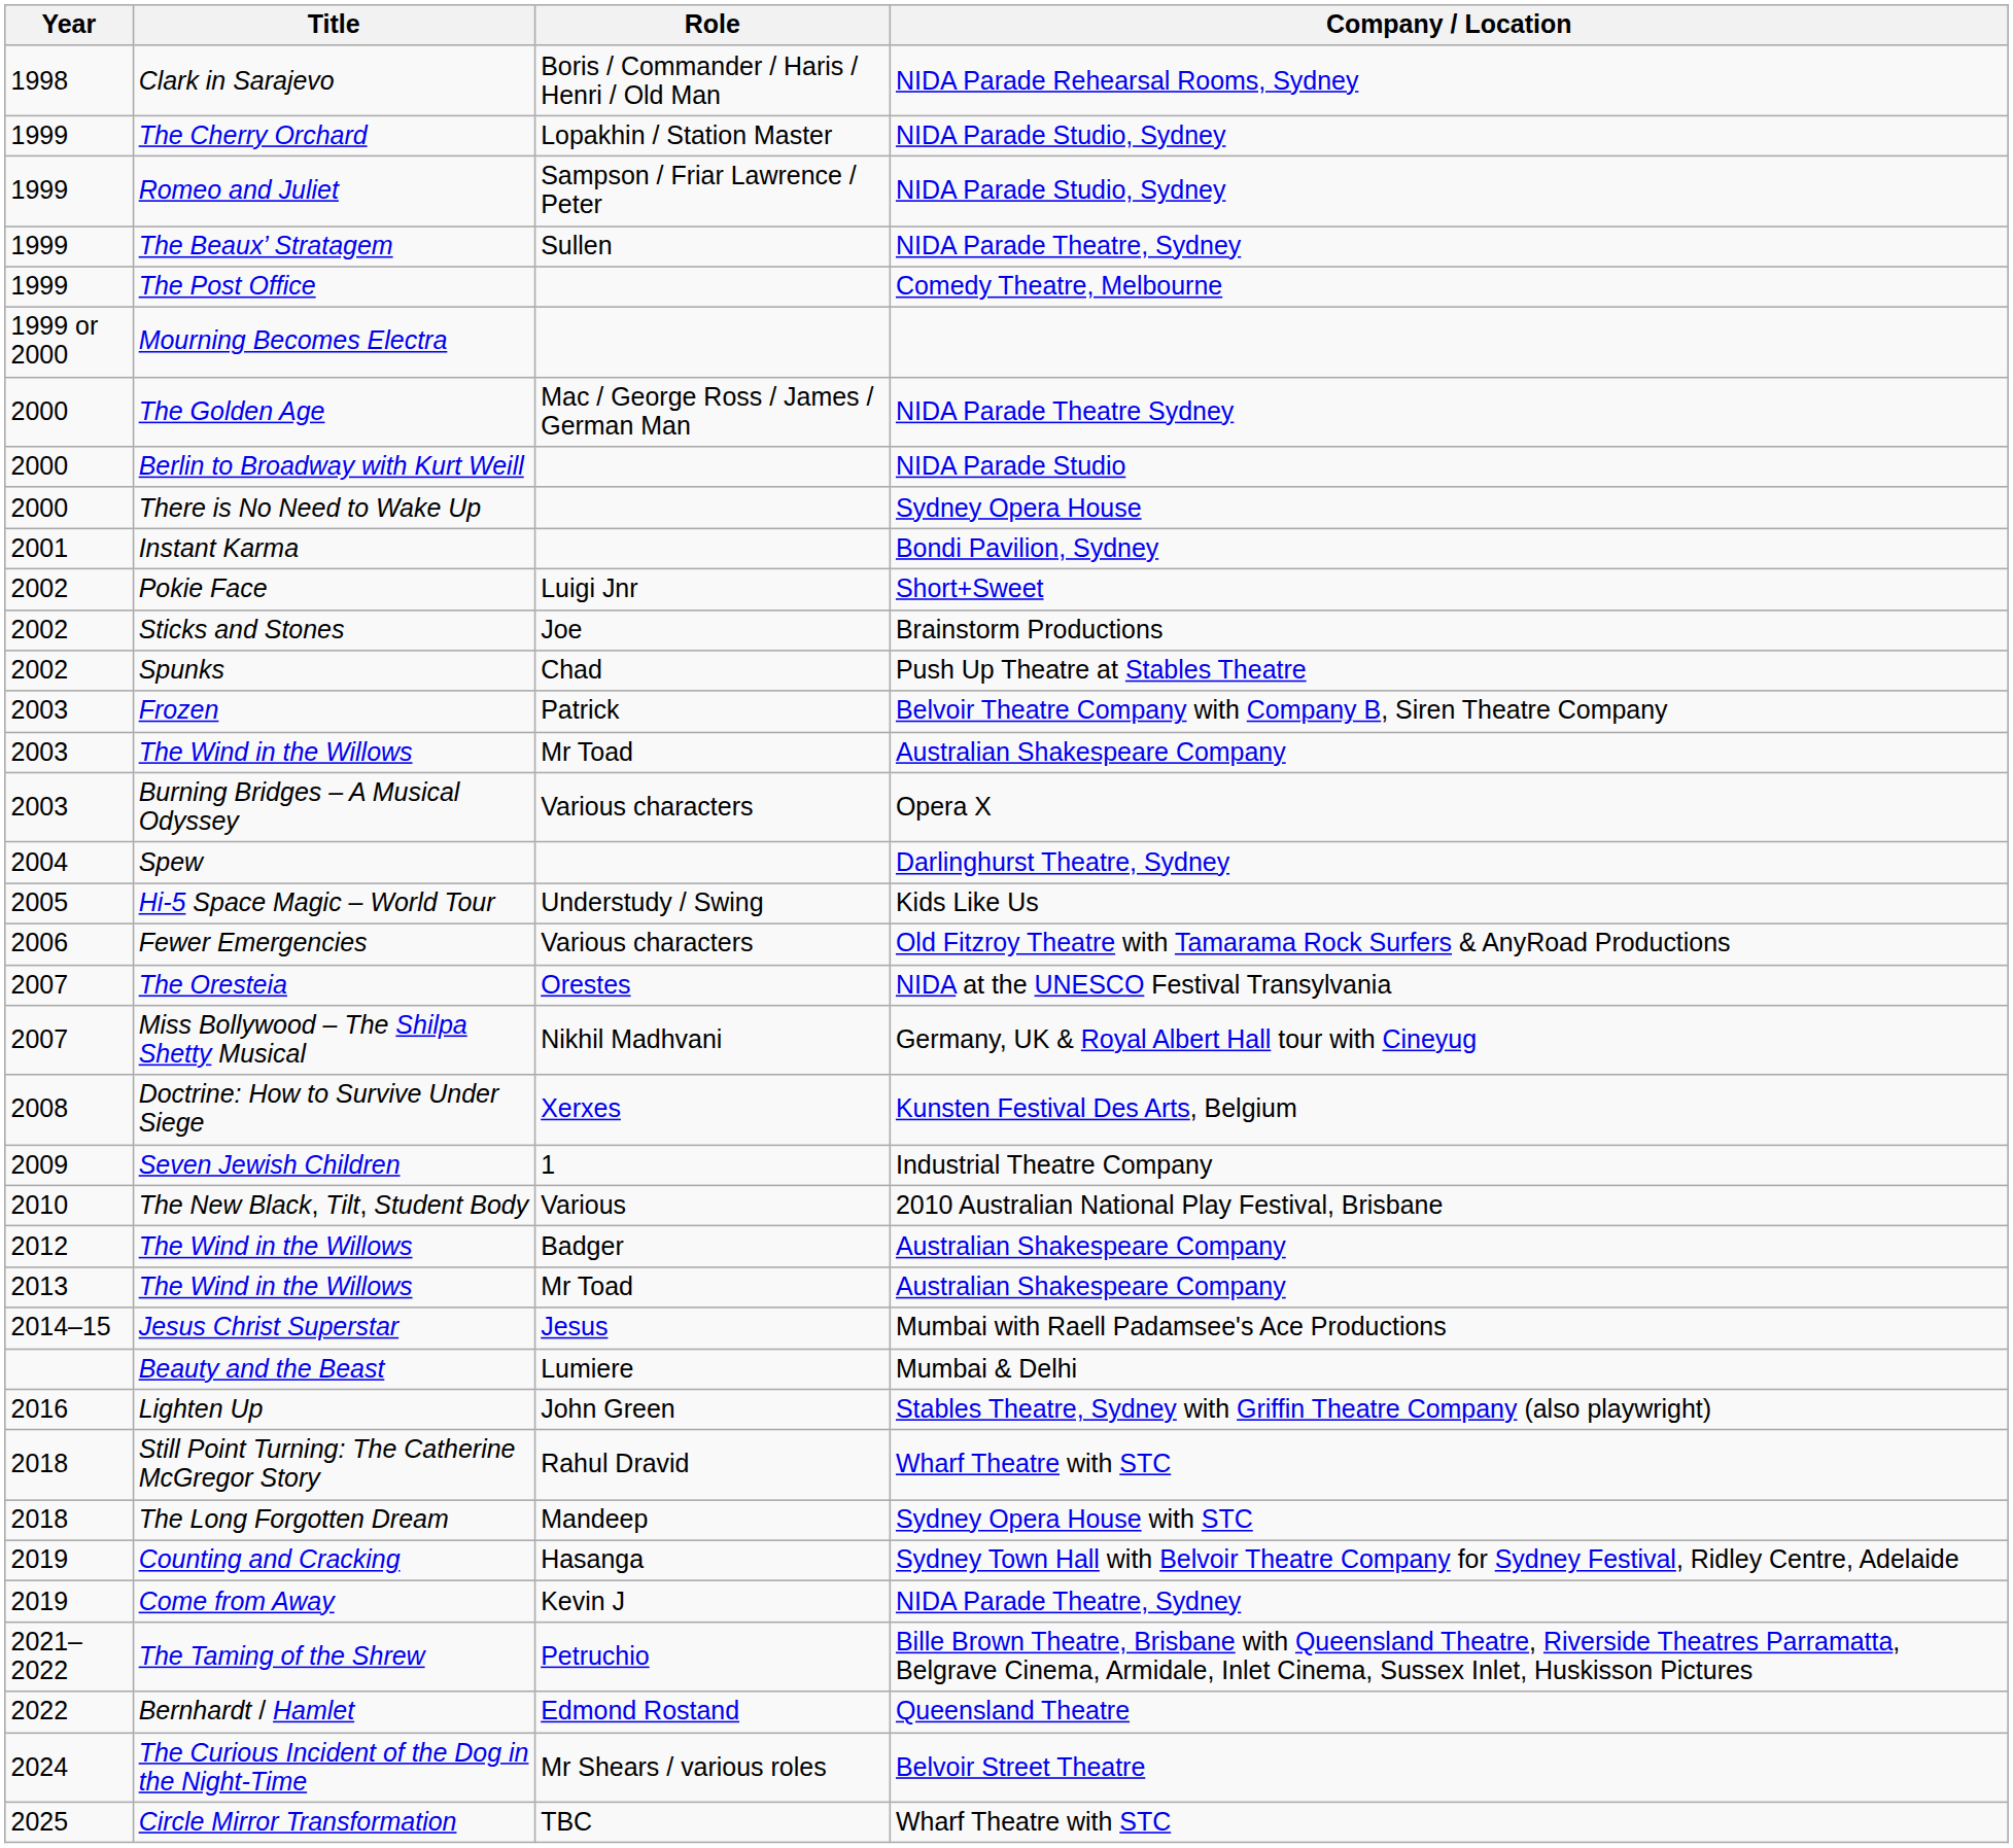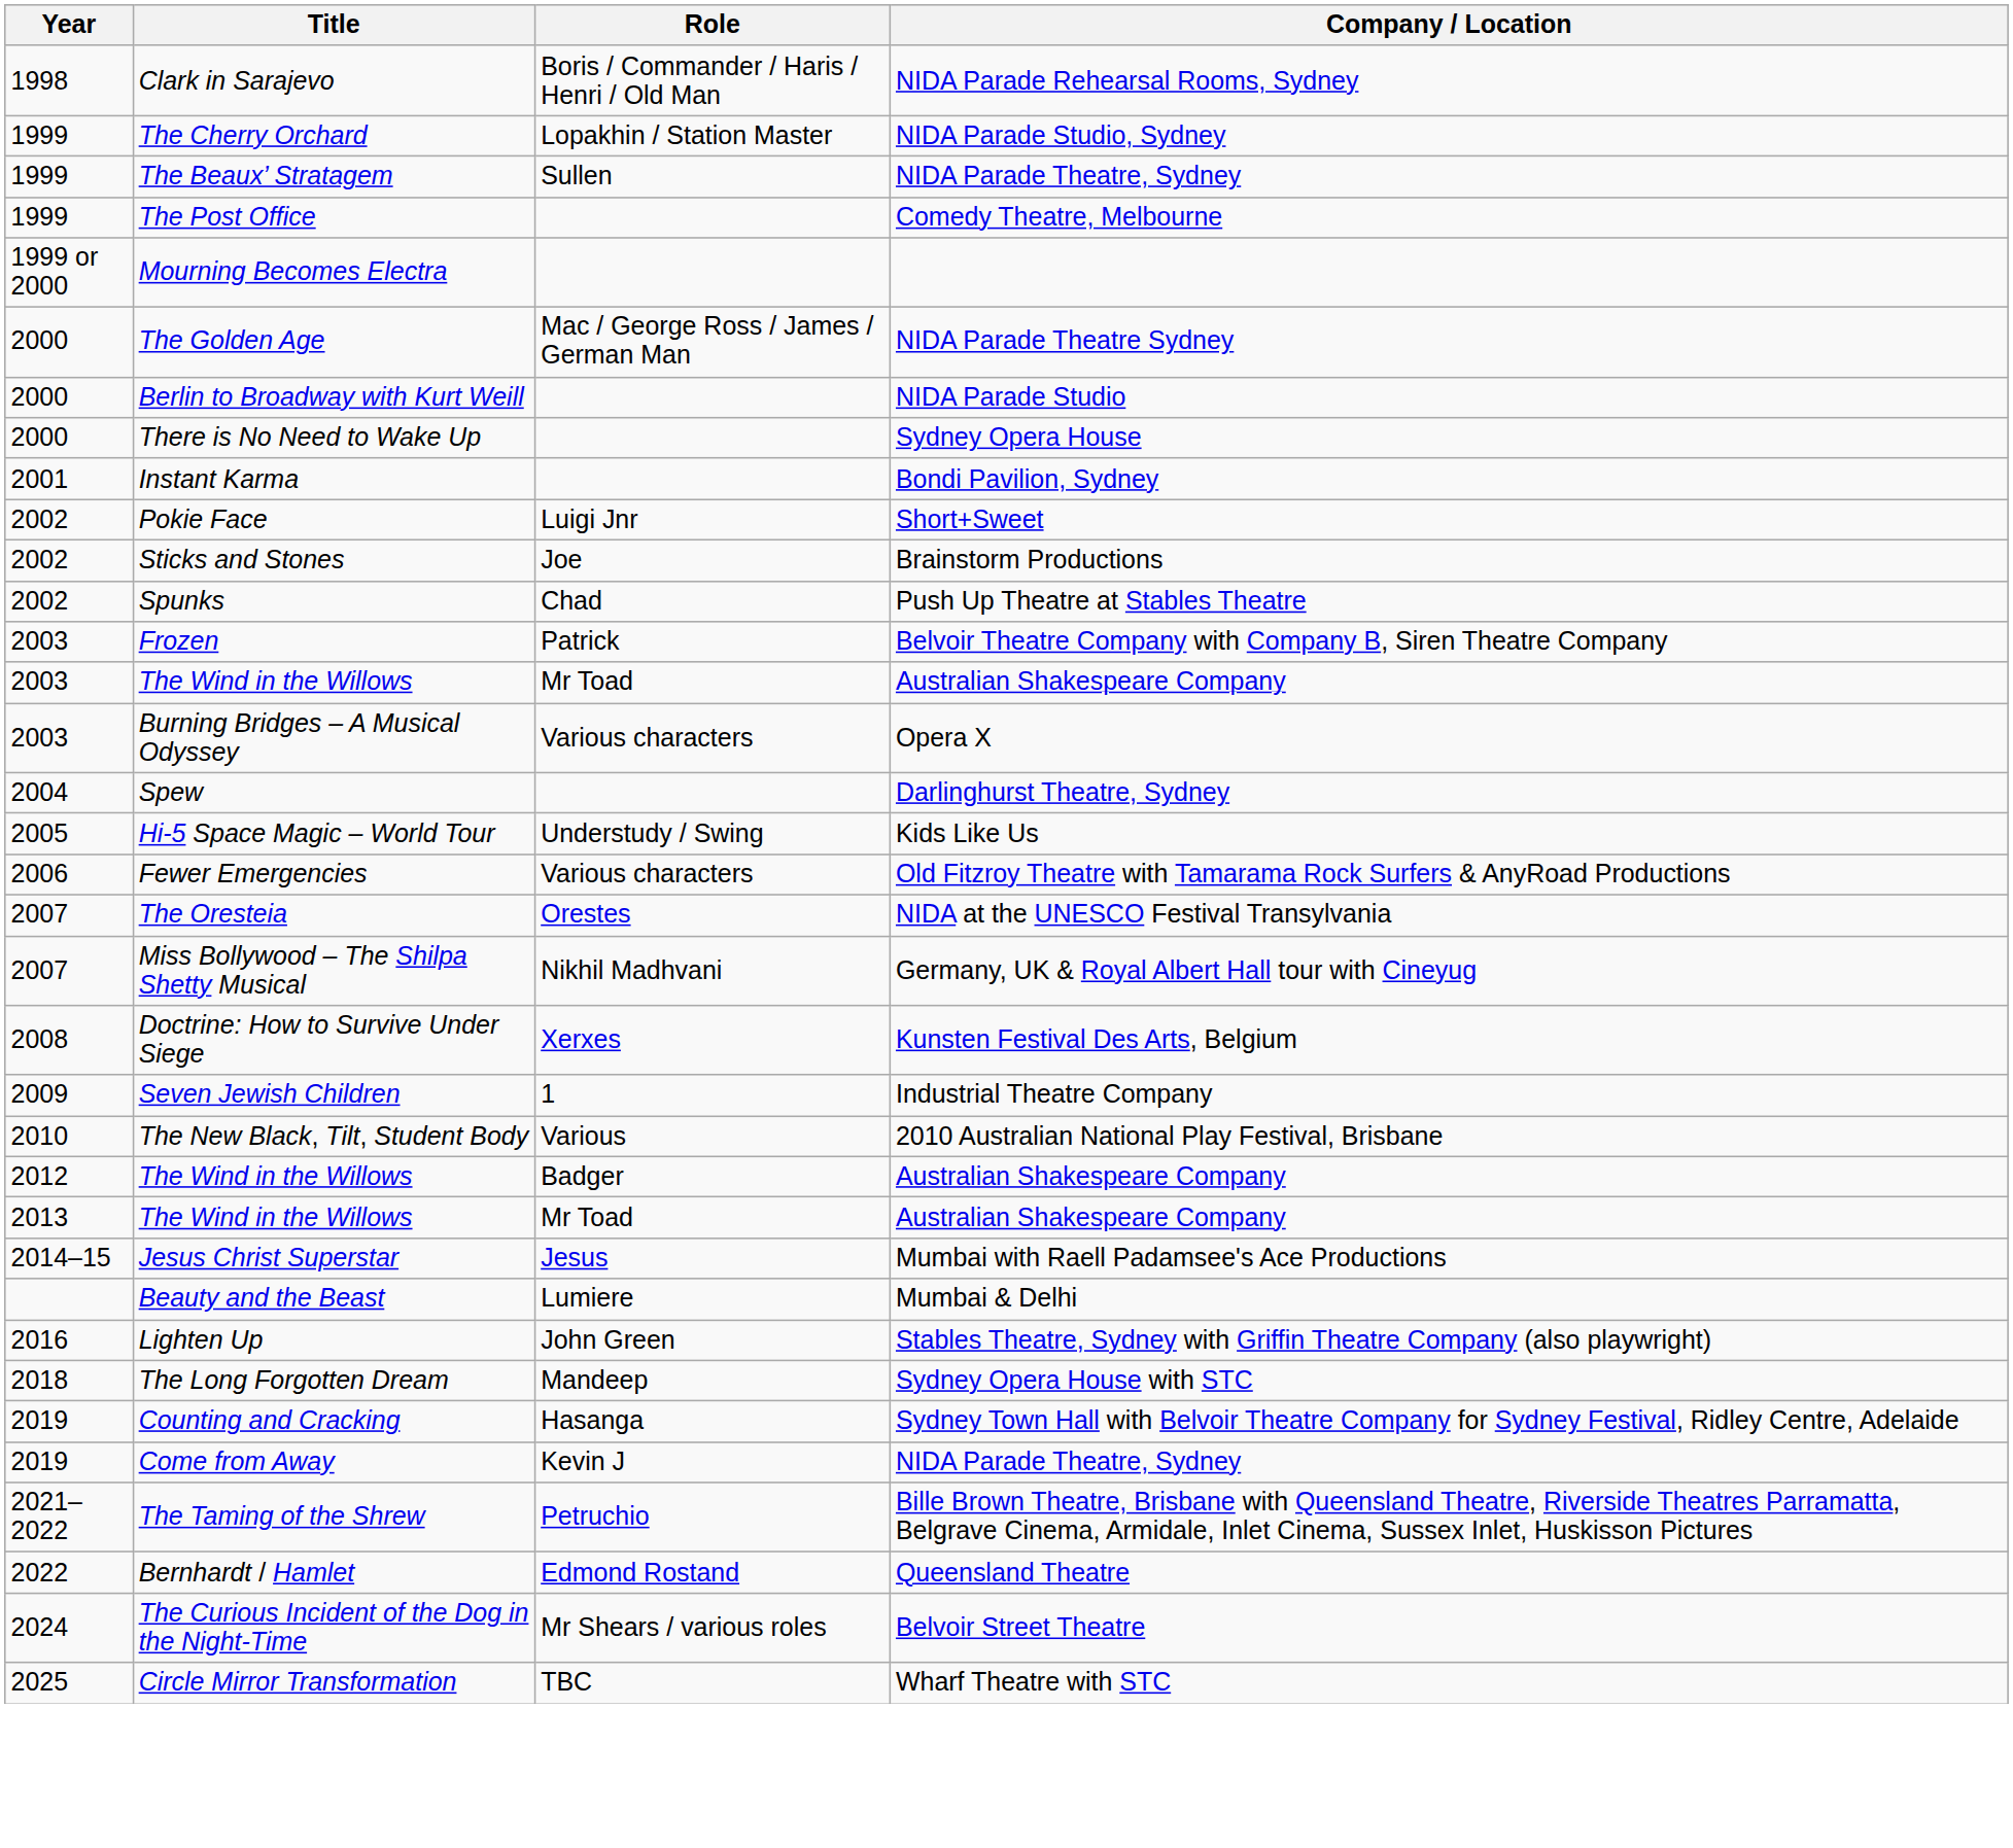 <table class="wikitable sortable">
 <tr>
 <th>Year</th>
 <th>Title</th>
 <th>Role</th>
 <th>Company / Location</th>
 </tr>
 <tr>
 <td>1998</td>
 <td><em>Clark in Sarajevo</em></td>
 <td>Boris / Commander / Haris / Henri / Old Man</td>
 <td><a href='#'>NIDA Parade Rehearsal Rooms, Sydney</a></td>
 </tr>
 <tr>
 <td>1999</td>
 <td><em><a href='#'>The Cherry Orchard</a></em></td>
 <td>Lopakhin / Station Master</td>
-<td><a href='#'>NIDA Parade Studio, Sydney</a></td>
-</tr>
-<tr>
-<td>1999</td>
-<td><em><a href='#'>Romeo and Juliet</a></em></td>
-<td>Sampson / Friar Lawrence / Peter</td>
 <td><a href='#'>NIDA Parade Studio, Sydney</a></td>
 </tr>
 <tr>
 <td>1999</td>
 <td><em><a href='#'>The Beaux’ Stratagem</a></em></td>
 <td>Sullen</td>
 <td><a href='#'>NIDA Parade Theatre, Sydney</a></td>
 </tr>
 <tr>
 <td>1999</td>
 <td><em><a href='#'>The Post Office</a></em></td>
 <td></td>
 <td><a href='#'>Comedy Theatre, Melbourne</a></td>
 </tr>
 <tr>
 <td>1999 or 2000</td>
 <td><em><a href='#'>Mourning Becomes Electra</a></em></td>
 <td></td>
 <td></td>
 </tr>
 <tr>
 <td>2000</td>
 <td><em><a href='#'>The Golden Age</a></em></td>
 <td>Mac / George Ross / James / German Man</td>
 <td><a href='#'>NIDA Parade Theatre Sydney</a></td>
 </tr>
 <tr>
 <td>2000</td>
 <td><em><a href='#'>Berlin to Broadway with Kurt Weill</a></em></td>
 <td></td>
 <td><a href='#'>NIDA Parade Studio</a></td>
 </tr>
 <tr>
 <td>2000</td>
 <td><em>There is No Need to Wake Up</em></td>
 <td></td>
 <td><a href='#'>Sydney Opera House</a></td>
 </tr>
 <tr>
 <td>2001</td>
 <td><em>Instant Karma</em></td>
 <td></td>
 <td><a href='#'>Bondi Pavilion, Sydney</a></td>
 </tr>
 <tr>
 <td>2002</td>
 <td><em>Pokie Face</em></td>
 <td>Luigi Jnr</td>
 <td><a href='#'>Short+Sweet</a></td>
 </tr>
 <tr>
 <td>2002</td>
 <td><em>Sticks and Stones</em></td>
 <td>Joe</td>
 <td>Brainstorm Productions</td>
 </tr>
 <tr>
 <td>2002</td>
 <td><em>Spunks</em></td>
 <td>Chad</td>
 <td>Push Up Theatre at <a href='#'>Stables Theatre</a></td>
 </tr>
 <tr>
 <td>2003</td>
 <td><em><a href='#'>Frozen</a></em></td>
 <td>Patrick</td>
 <td><a href='#'>Belvoir Theatre Company</a> with <a href='#'>Company B</a>, Siren Theatre Company</td>
 </tr>
 <tr>
 <td>2003</td>
 <td><em><a href='#'>The Wind in the Willows</a></em></td>
 <td>Mr Toad</td>
 <td><a href='#'>Australian Shakespeare Company</a></td>
 </tr>
 <tr>
 <td>2003</td>
 <td><em>Burning Bridges – A Musical Odyssey</em></td>
 <td>Various characters</td>
 <td>Opera X</td>
 </tr>
 <tr>
 <td>2004</td>
 <td><em>Spew</em></td>
 <td></td>
 <td><a href='#'>Darlinghurst Theatre, Sydney</a></td>
 </tr>
 <tr>
 <td>2005</td>
 <td><em><a href='#'>Hi-5</a> Space Magic – World Tour </em></td>
 <td>Understudy / Swing</td>
 <td>Kids Like Us</td>
 </tr>
 <tr>
 <td>2006</td>
 <td><em>Fewer Emergencies</em></td>
 <td>Various characters</td>
 <td><a href='#'>Old Fitzroy Theatre</a> with <a href='#'>Tamarama Rock Surfers</a> & AnyRoad Productions</td>
 </tr>
 <tr>
 <td>2007</td>
 <td><em><a href='#'>The Oresteia</a></em></td>
 <td><a href='#'>Orestes</a></td>
 <td><a href='#'>NIDA</a> at the <a href='#'>UNESCO</a> Festival Transylvania</td>
 </tr>
 <tr>
 <td>2007</td>
 <td><em>Miss Bollywood – The <a href='#'>Shilpa Shetty</a> Musical </em></td>
 <td>Nikhil Madhvani</td>
 <td>Germany, UK & <a href='#'>Royal Albert Hall</a> tour with <a href='#'>Cineyug</a></td>
 </tr>
 <tr>
 <td>2008</td>
 <td><em>Doctrine: How to Survive Under Siege</em></td>
 <td><a href='#'>Xerxes</a></td>
 <td><a href='#'>Kunsten Festival Des Arts</a>, Belgium</td>
 </tr>
 <tr>
 <td>2009</td>
 <td><em><a href='#'>Seven Jewish Children</a></em></td>
 <td>1</td>
 <td>Industrial Theatre Company</td>
 </tr>
 <tr>
 <td>2010</td>
 <td><em>The New Black</em>, <em>Tilt</em>, <em>Student Body</em></td>
 <td>Various</td>
 <td>2010 Australian National Play Festival, Brisbane</td>
 </tr>
 <tr>
 <td>2012</td>
 <td><em><a href='#'>The Wind in the Willows</a></em></td>
 <td>Badger</td>
 <td><a href='#'>Australian Shakespeare Company</a></td>
 </tr>
 <tr>
 <td>2013</td>
 <td><em><a href='#'>The Wind in the Willows</a></em></td>
 <td>Mr Toad</td>
 <td><a href='#'>Australian Shakespeare Company</a></td>
 </tr>
 <tr>
 <td>2014–15</td>
 <td><em><a href='#'>Jesus Christ Superstar</a></em></td>
 <td><a href='#'>Jesus</a></td>
 <td>Mumbai with Raell Padamsee's Ace Productions</td>
 </tr>
 <tr>
 <td></td>
 <td><em><a href='#'>Beauty and the Beast</a></em></td>
 <td>Lumiere</td>
 <td>Mumbai & Delhi</td>
 </tr>
 <tr>
 <td>2016</td>
 <td><em>Lighten Up</em></td>
 <td>John Green</td>
 <td><a href='#'>Stables Theatre, Sydney</a> with <a href='#'>Griffin Theatre Company</a> (also playwright)</td>
 </tr>
 <tr>
 <td>2018</td>
-<td><em>Still Point Turning: The Catherine McGregor Story</em></td>
-<td>Rahul Dravid</td>
-<td><a href='#'>Wharf Theatre</a> with <a href='#'>STC</a></td>
-</tr>
-<tr>
-<td>2018</td>
 <td><em>The Long Forgotten Dream</em></td>
 <td>Mandeep</td>
 <td><a href='#'>Sydney Opera House</a> with <a href='#'>STC</a></td>
 </tr>
 <tr>
 <td>2019</td>
 <td><em><a href='#'>Counting and Cracking</a></em></td>
 <td>Hasanga</td>
 <td><a href='#'>Sydney Town Hall</a> with <a href='#'>Belvoir Theatre Company</a> for <a href='#'>Sydney Festival</a>, Ridley Centre, Adelaide</td>
 </tr>
 <tr>
 <td>2019</td>
 <td><em><a href='#'>Come from Away</a></em></td>
 <td>Kevin J</td>
 <td><a href='#'>NIDA Parade Theatre, Sydney</a></td>
 </tr>
 <tr>
 <td>2021–2022</td>
 <td><em><a href='#'>The Taming of the Shrew</a></em></td>
 <td><a href='#'>Petruchio</a></td>
 <td><a href='#'>Bille Brown Theatre, Brisbane</a> with <a href='#'>Queensland Theatre</a>, <a href='#'>Riverside Theatres Parramatta</a>, Belgrave Cinema, Armidale, Inlet Cinema, Sussex Inlet, Huskisson Pictures</td>
 </tr>
 <tr>
 <td>2022</td>
 <td><em>Bernhardt</em> / <em><a href='#'>Hamlet</a></em></td>
 <td><a href='#'>Edmond Rostand</a></td>
 <td><a href='#'>Queensland Theatre</a></td>
 </tr>
 <tr>
 <td>2024</td>
 <td><em><a href='#'>The Curious Incident of the Dog in the Night-Time</a></em></td>
 <td>Mr Shears / various roles</td>
 <td><a href='#'>Belvoir Street Theatre</a></td>
 </tr>
 <tr>
 <td>2025</td>
 <td><em><a href='#'>Circle Mirror Transformation</a></em></td>
 <td>TBC</td>
 <td>Wharf Theatre with <a href='#'>STC</a></td>
 </tr>
 </table>
